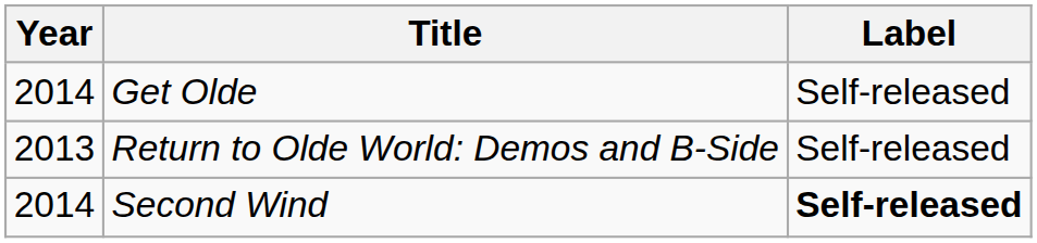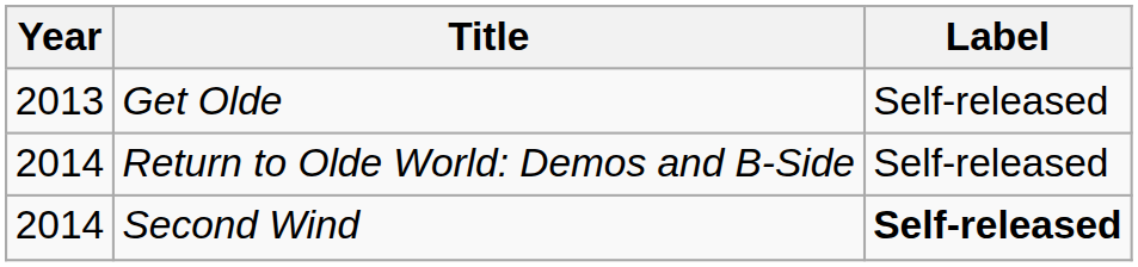 <table class="wikitable">
 <tr>
 <th>Year</th>
 <th>Title</th>
 <th>Label</th>
 </tr>
 <tr>
-<td>2014</td>
+<td>2013</td>
 <td><em>Get Olde</em></td>
 <td>Self-released</td>
 </tr>
 <tr>
-<td>2013</td>
+<td>2014</td>
 <td><em>Return to Olde World: Demos and B-Side</em></td>
 <td>Self-released</td>
 </tr>
 <tr>
 <td>2014</td>
 <td><em>Second Wind</em></td>
 <td><strong>Self-released</strong></td>
 </tr>
 </table>
